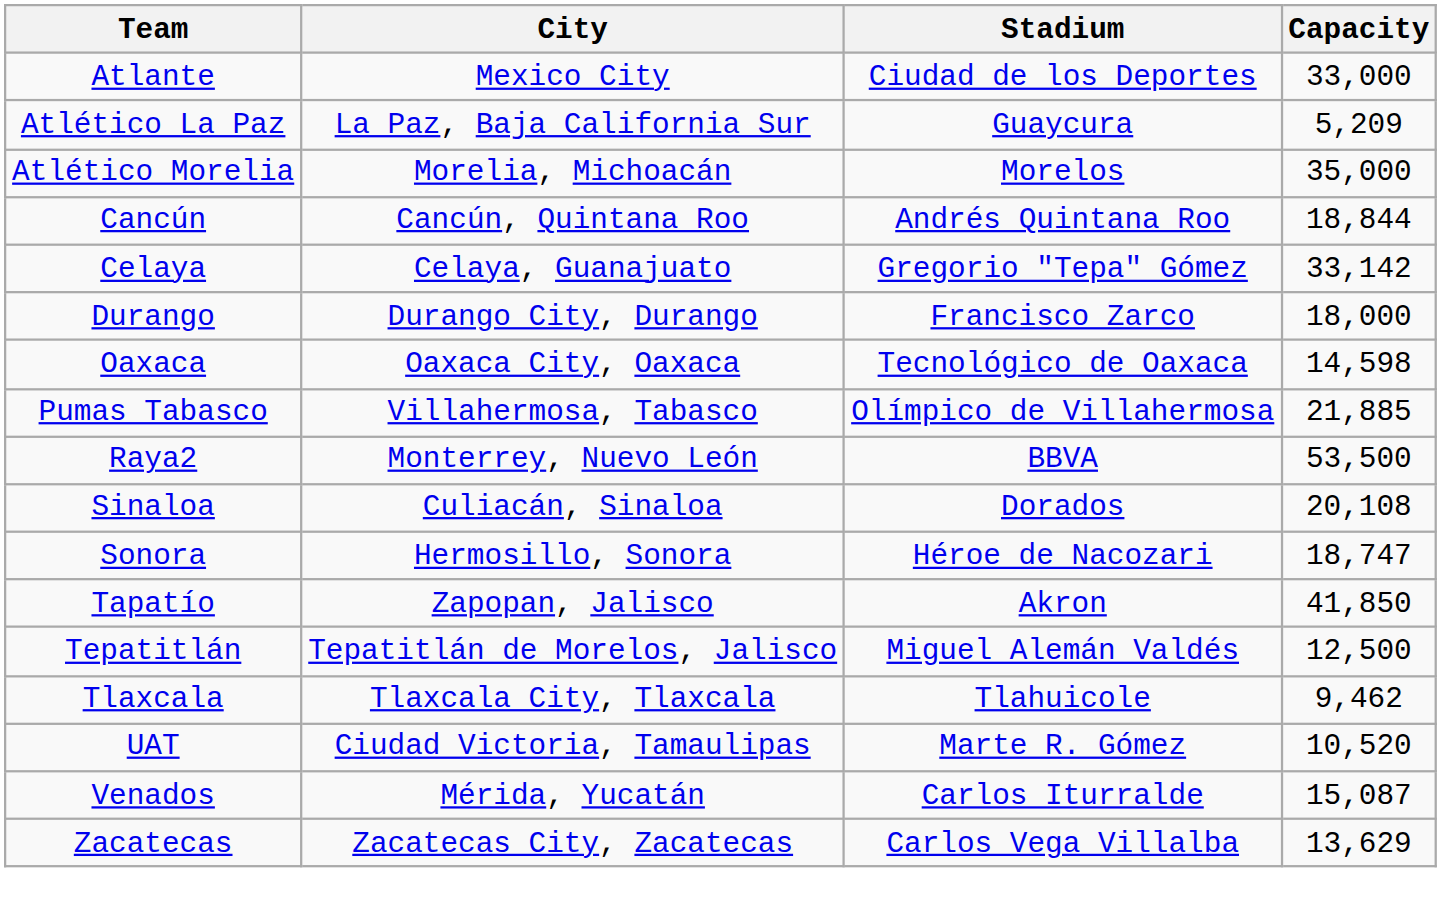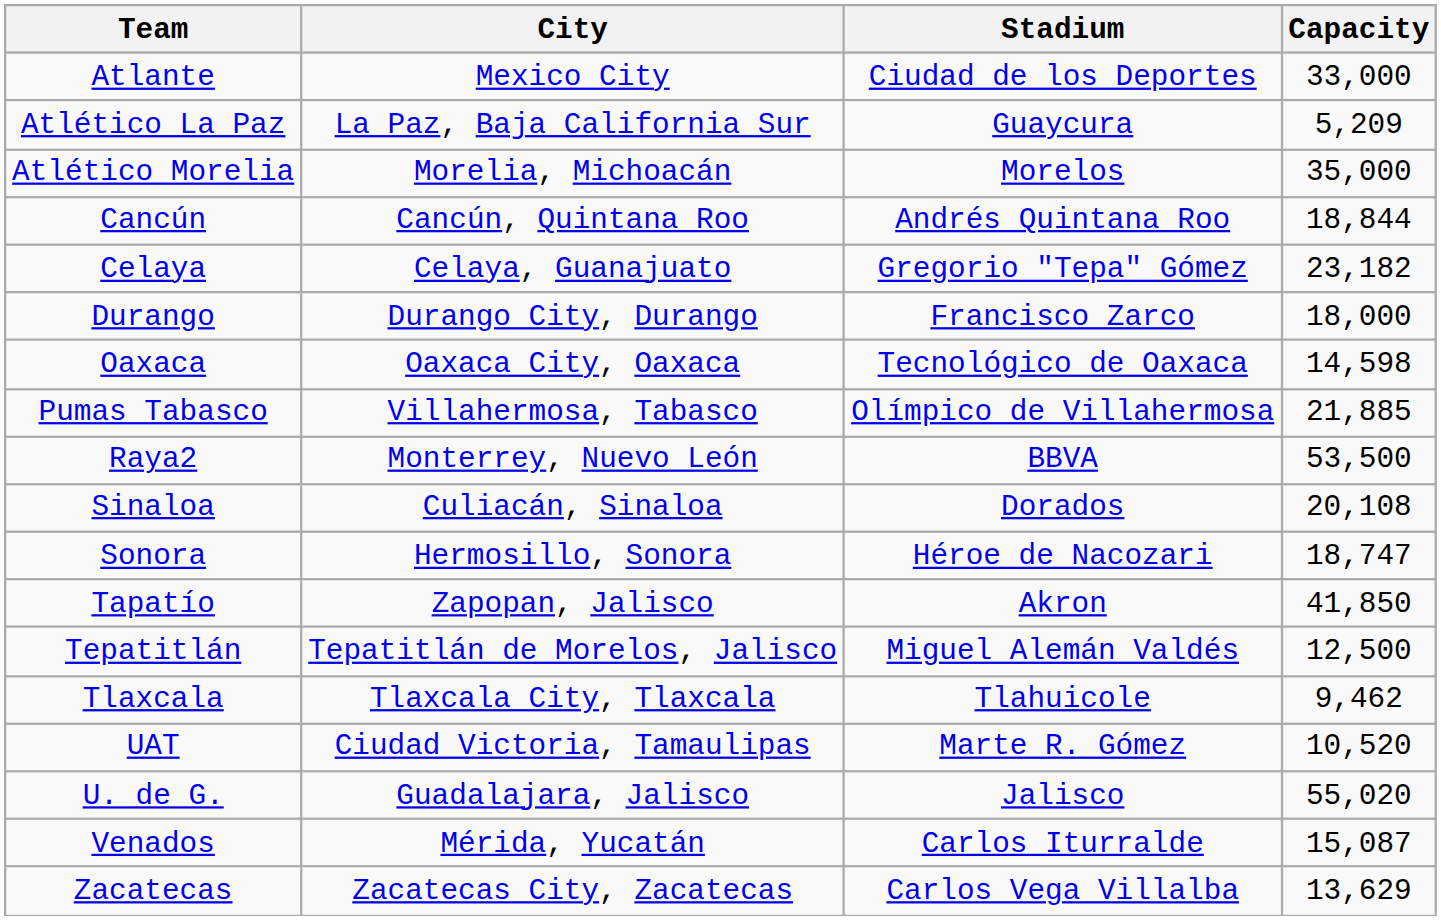 <table class="wikitable sortable" style="text-align: center;">
 <tr>
 <th>Team</th>
 <th>City</th>
 <th>Stadium</th>
 <th>Capacity</th>
 </tr>
 <tr>
 <td><a href='#'>Atlante</a></td>
 <td><a href='#'>Mexico City</a></td>
 <td><a href='#'>Ciudad de los Deportes</a></td>
 <td>33,000</td>
 </tr>
 <tr>
 <td><a href='#'>Atlético La Paz</a></td>
 <td><a href='#'>La Paz</a>, <a href='#'>Baja California Sur</a></td>
 <td><a href='#'>Guaycura</a></td>
 <td>5,209</td>
 </tr>
 <tr>
 <td><a href='#'>Atlético Morelia</a></td>
 <td><a href='#'>Morelia</a>, <a href='#'>Michoacán</a></td>
 <td><a href='#'>Morelos</a></td>
 <td>35,000</td>
 </tr>
 <tr>
 <td><a href='#'>Cancún</a></td>
 <td><a href='#'>Cancún</a>, <a href='#'>Quintana Roo</a></td>
 <td><a href='#'>Andrés Quintana Roo</a></td>
 <td>18,844</td>
 </tr>
 <tr>
 <td><a href='#'>Celaya</a></td>
 <td><a href='#'>Celaya</a>, <a href='#'>Guanajuato</a></td>
 <td><a href='#'>Gregorio "Tepa" Gómez</a></td>
-<td>33,142</td>
+<td>23,182</td>
 </tr>
 <tr>
 <td><a href='#'>Durango</a></td>
 <td><a href='#'>Durango City</a>, <a href='#'>Durango</a></td>
 <td><a href='#'>Francisco Zarco</a></td>
 <td>18,000</td>
 </tr>
 <tr>
 <td><a href='#'>Oaxaca</a></td>
 <td><a href='#'>Oaxaca City</a>, <a href='#'>Oaxaca</a></td>
 <td><a href='#'>Tecnológico de Oaxaca</a></td>
 <td>14,598</td>
 </tr>
 <tr>
 <td><a href='#'>Pumas Tabasco</a></td>
 <td><a href='#'>Villahermosa</a>, <a href='#'>Tabasco</a></td>
 <td><a href='#'>Olímpico de Villahermosa</a></td>
 <td>21,885</td>
 </tr>
 <tr>
 <td><a href='#'>Raya2</a></td>
 <td><a href='#'>Monterrey</a>, <a href='#'>Nuevo León</a></td>
 <td><a href='#'>BBVA</a></td>
 <td>53,500</td>
 </tr>
 <tr>
 <td><a href='#'>Sinaloa</a></td>
 <td><a href='#'>Culiacán</a>, <a href='#'>Sinaloa</a></td>
 <td><a href='#'>Dorados</a></td>
 <td>20,108</td>
 </tr>
 <tr>
 <td><a href='#'>Sonora</a></td>
 <td><a href='#'>Hermosillo</a>, <a href='#'>Sonora</a></td>
 <td><a href='#'>Héroe de Nacozari</a></td>
 <td>18,747</td>
 </tr>
 <tr>
 <td><a href='#'>Tapatío</a></td>
 <td><a href='#'>Zapopan</a>, <a href='#'>Jalisco</a></td>
 <td><a href='#'>Akron</a></td>
 <td>41,850</td>
 </tr>
 <tr>
 <td><a href='#'>Tepatitlán</a></td>
 <td><a href='#'>Tepatitlán de Morelos</a>, <a href='#'>Jalisco</a></td>
 <td><a href='#'>Miguel Alemán Valdés</a></td>
 <td>12,500</td>
 </tr>
 <tr>
 <td><a href='#'>Tlaxcala</a></td>
 <td><a href='#'>Tlaxcala City</a>, <a href='#'>Tlaxcala</a></td>
 <td><a href='#'>Tlahuicole</a></td>
 <td>9,462</td>
 </tr>
 <tr>
 <td><a href='#'>UAT</a></td>
 <td><a href='#'>Ciudad Victoria</a>, <a href='#'>Tamaulipas</a></td>
 <td><a href='#'>Marte R. Gómez</a></td>
 <td>10,520</td>
 </tr>
 <tr>
+<td><a href='#'>U. de G.</a></td>
+<td><a href='#'>Guadalajara</a>, <a href='#'>Jalisco</a></td>
+<td><a href='#'>Jalisco</a></td>
+<td>55,020</td>
+</tr>
+<tr>
 <td><a href='#'>Venados</a></td>
 <td><a href='#'>Mérida</a>, <a href='#'>Yucatán</a></td>
 <td><a href='#'>Carlos Iturralde</a></td>
 <td>15,087</td>
 </tr>
 <tr>
 <td><a href='#'>Zacatecas</a></td>
 <td><a href='#'>Zacatecas City</a>, <a href='#'>Zacatecas</a></td>
 <td><a href='#'>Carlos Vega Villalba</a></td>
 <td>13,629</td>
 </tr>
 </table>
